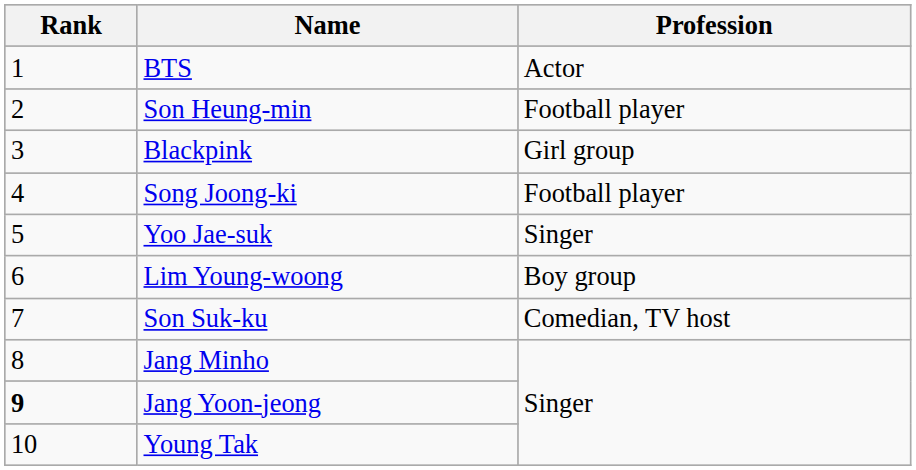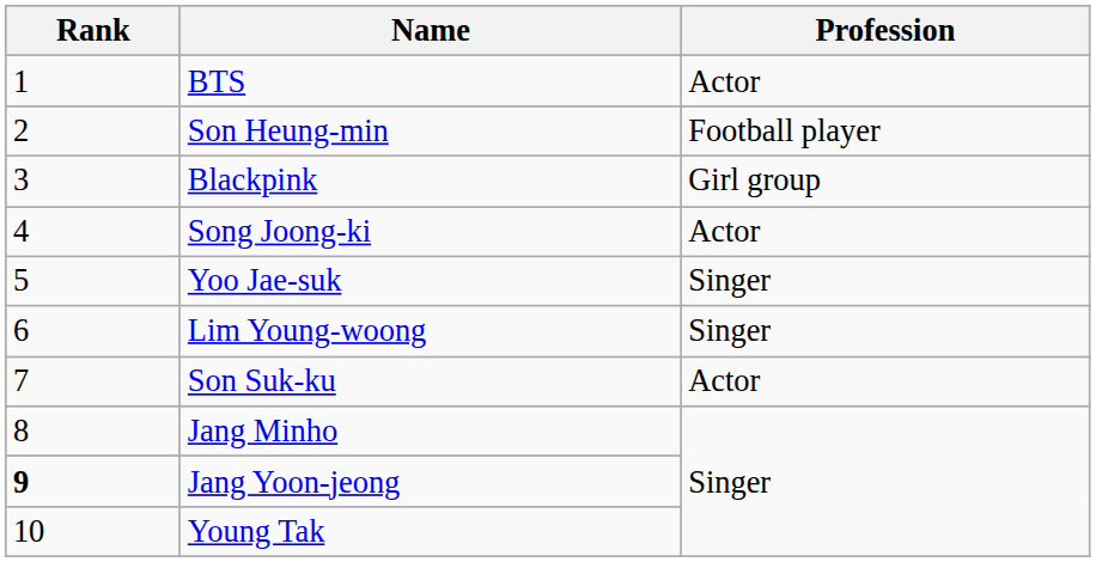 <table class="wikitable" style="width:550px">
 <tr>
 <th>Rank</th>
 <th>Name</th>
 <th>Profession</th>
 </tr>
 <tr>
 <td>1</td>
 <td><a href='#'>BTS</a></td>
 <td>Actor</td>
 </tr>
 <tr>
 <td>2</td>
 <td><a href='#'>Son Heung-min</a></td>
 <td>Football player</td>
 </tr>
 <tr>
 <td>3</td>
 <td><a href='#'>Blackpink</a></td>
 <td>Girl group</td>
 </tr>
 <tr>
 <td>4</td>
 <td><a href='#'>Song Joong-ki</a></td>
-<td>Football player</td>
+<td>Actor</td>
 </tr>
 <tr>
 <td>5</td>
 <td><a href='#'>Yoo Jae-suk</a></td>
 <td>Singer</td>
 </tr>
 <tr>
 <td>6</td>
 <td><a href='#'>Lim Young-woong</a></td>
-<td>Boy group</td>
+<td>Singer</td>
 </tr>
 <tr>
 <td>7</td>
 <td><a href='#'>Son Suk-ku</a></td>
-<td>Comedian, TV host</td>
+<td>Actor</td>
 </tr>
 <tr>
 <td>8</td>
 <td><a href='#'>Jang Minho</a></td>
 <td rowspan="3">Singer</td>
 </tr>
 <tr>
 <td><strong>9</strong></td>
 <td><a href='#'>Jang Yoon-jeong</a></td>
 </tr>
 <tr>
 <td>10</td>
 <td><a href='#'>Young Tak</a></td>
 </tr>
 </table>
